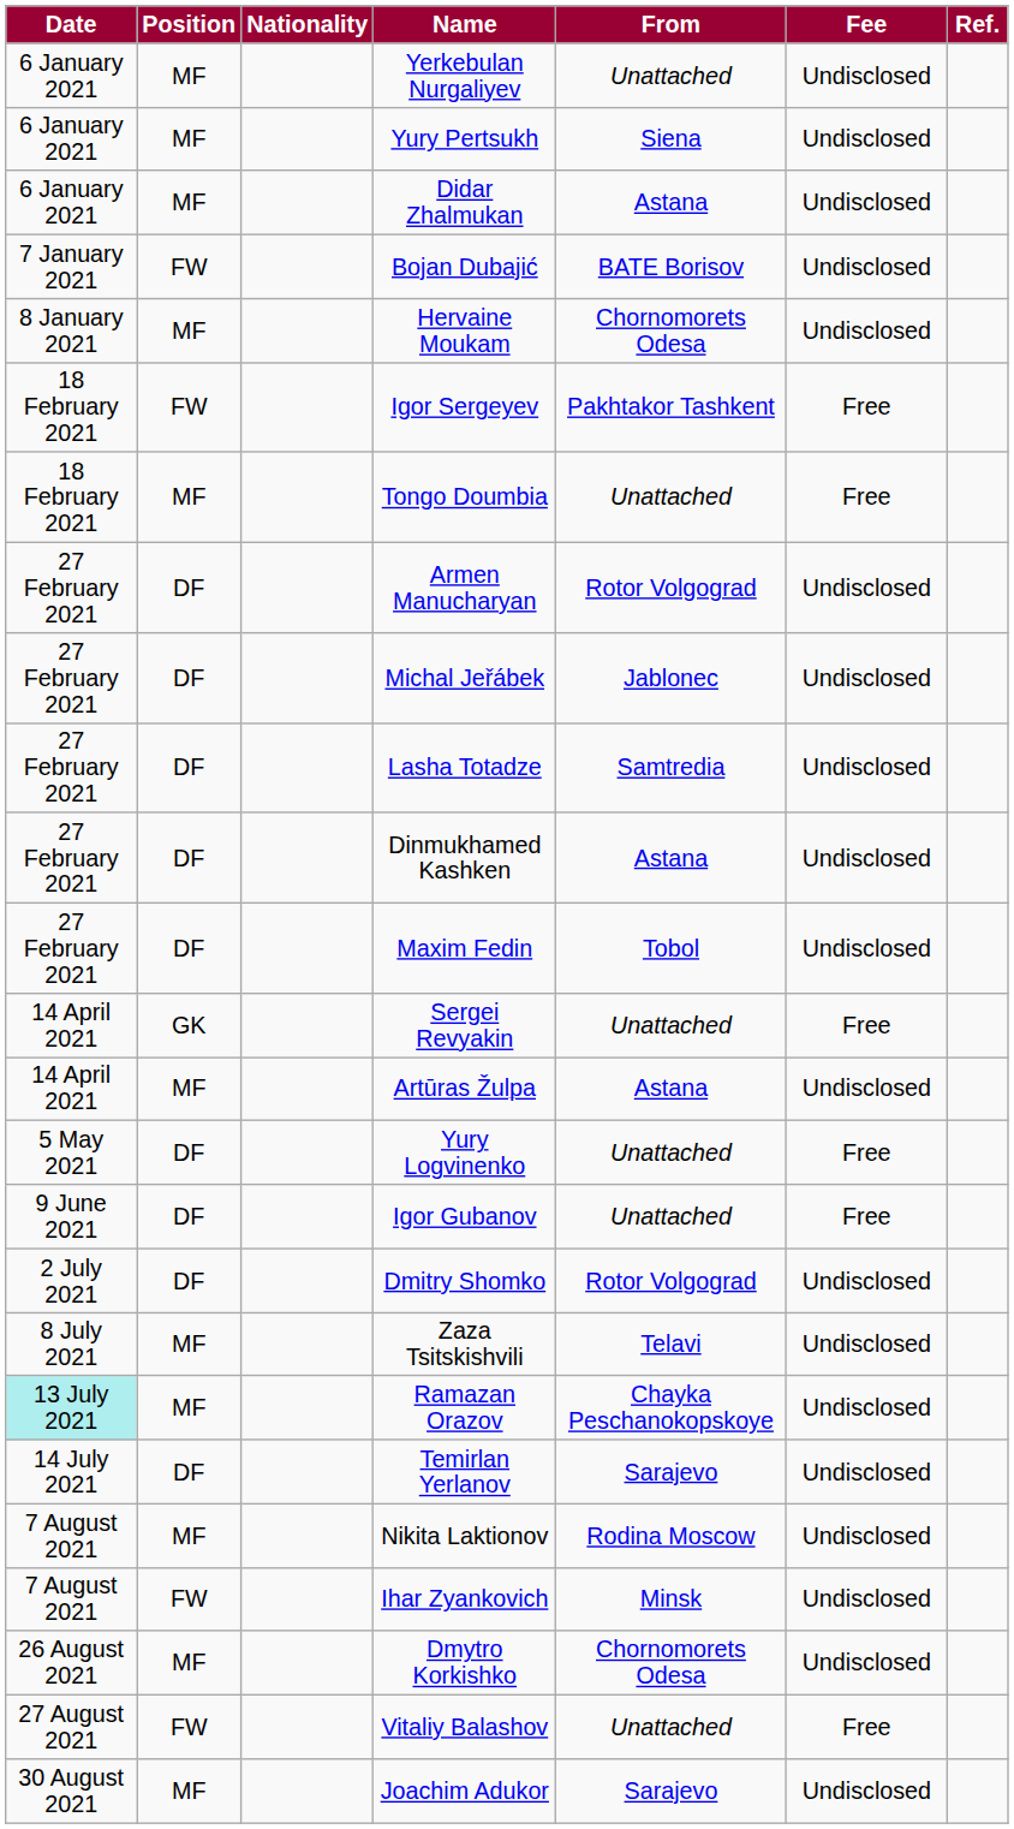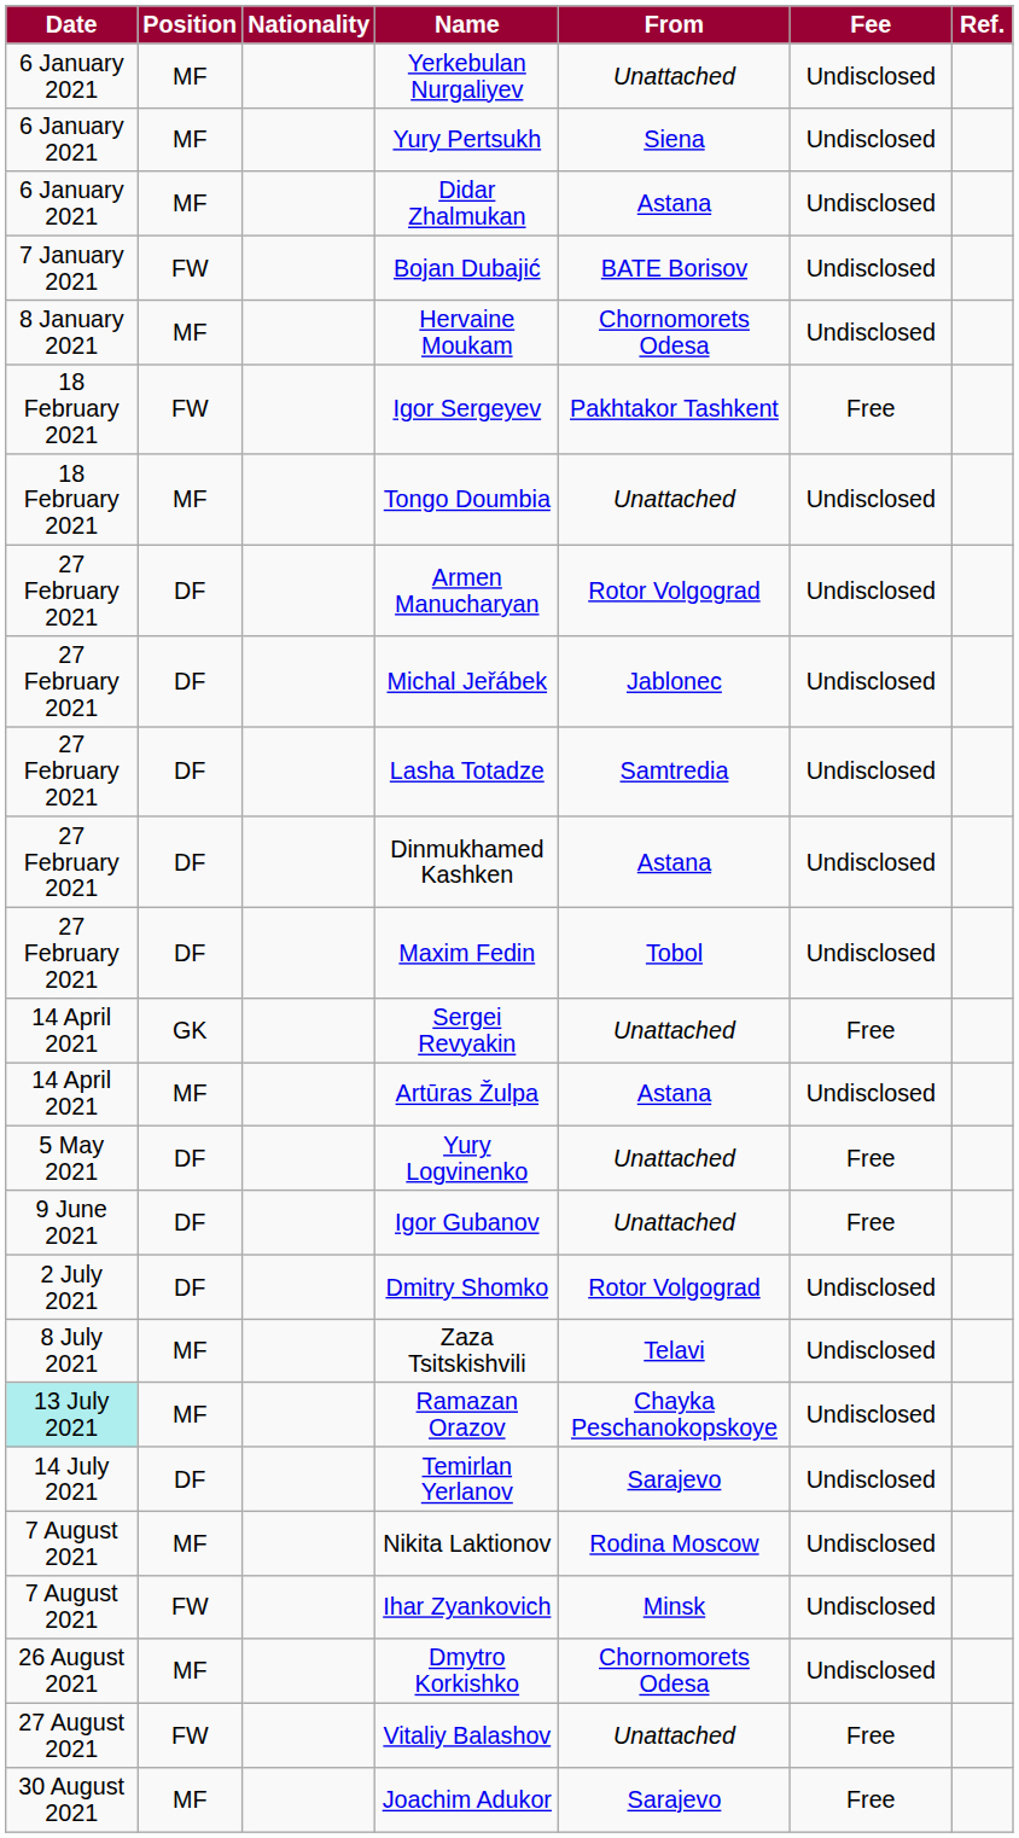 <table class="wikitable"  style="text-align:center; font-size:90%; ">
 <tr>
 <th style="background:#990033; color:#FFFFFF; width:200px;">Date</th>
 <th style="background:#990033; color:#FFFFFF; width:50px;">Position</th>
 <th style="background:#990033; color:#FFFFFF; width:50px;">Nationality</th>
 <th style="background:#990033; color:#FFFFFF; width:200px;">Name</th>
 <th style="background:#990033; color:#FFFFFF; width:200px;">From</th>
 <th style="background:#990033; color:#FFFFFF; width:200px;">Fee</th>
 <th style="background:#990033; color:#FFFFFF; width:50px;">Ref.</th>
 </tr>
 <tr>
 <td>6 January 2021</td>
 <td>MF</td>
 <td></td>
 <td><a href='#'>Yerkebulan Nurgaliyev</a></td>
 <td><em>Unattached</em></td>
 <td>Undisclosed</td>
 <td></td>
 </tr>
 <tr>
 <td>6 January 2021</td>
 <td>MF</td>
 <td></td>
 <td><a href='#'>Yury Pertsukh</a></td>
 <td><a href='#'>Siena</a></td>
 <td>Undisclosed</td>
 <td></td>
 </tr>
 <tr>
 <td>6 January 2021</td>
 <td>MF</td>
 <td></td>
 <td><a href='#'>Didar Zhalmukan</a></td>
 <td><a href='#'>Astana</a></td>
 <td>Undisclosed</td>
 <td></td>
 </tr>
 <tr>
 <td>7 January 2021</td>
 <td>FW</td>
 <td></td>
 <td><a href='#'>Bojan Dubajić</a></td>
 <td><a href='#'>BATE Borisov</a></td>
 <td>Undisclosed</td>
 <td></td>
 </tr>
 <tr>
 <td>8 January 2021</td>
 <td>MF</td>
 <td></td>
 <td><a href='#'>Hervaine Moukam</a></td>
 <td><a href='#'>Chornomorets Odesa</a></td>
 <td>Undisclosed</td>
 <td></td>
 </tr>
 <tr>
 <td>18 February 2021</td>
 <td>FW</td>
 <td></td>
 <td><a href='#'>Igor Sergeyev</a></td>
 <td><a href='#'>Pakhtakor Tashkent</a></td>
 <td>Free</td>
 <td></td>
 </tr>
 <tr>
 <td>18 February 2021</td>
 <td>MF</td>
 <td></td>
 <td><a href='#'>Tongo Doumbia</a></td>
 <td><em>Unattached</em></td>
-<td>Free</td>
+<td>Undisclosed</td>
 <td></td>
 </tr>
 <tr>
 <td>27 February 2021</td>
 <td>DF</td>
 <td></td>
 <td><a href='#'>Armen Manucharyan</a></td>
 <td><a href='#'>Rotor Volgograd</a></td>
 <td>Undisclosed</td>
 <td></td>
 </tr>
 <tr>
 <td>27 February 2021</td>
 <td>DF</td>
 <td></td>
 <td><a href='#'>Michal Jeřábek</a></td>
 <td><a href='#'>Jablonec</a></td>
 <td>Undisclosed</td>
 <td></td>
 </tr>
 <tr>
 <td>27 February 2021</td>
 <td>DF</td>
 <td></td>
 <td><a href='#'>Lasha Totadze</a></td>
 <td><a href='#'>Samtredia</a></td>
 <td>Undisclosed</td>
 <td></td>
 </tr>
 <tr>
 <td>27 February 2021</td>
 <td>DF</td>
 <td></td>
 <td>Dinmukhamed Kashken</td>
 <td><a href='#'>Astana</a></td>
 <td>Undisclosed</td>
 <td></td>
 </tr>
 <tr>
 <td>27 February 2021</td>
 <td>DF</td>
 <td></td>
 <td><a href='#'>Maxim Fedin</a></td>
 <td><a href='#'>Tobol</a></td>
 <td>Undisclosed</td>
 <td></td>
 </tr>
 <tr>
 <td>14 April 2021</td>
 <td>GK</td>
 <td></td>
 <td><a href='#'>Sergei Revyakin</a></td>
 <td><em>Unattached</em></td>
 <td>Free</td>
 <td></td>
 </tr>
 <tr>
 <td>14 April 2021</td>
 <td>MF</td>
 <td></td>
 <td><a href='#'>Artūras Žulpa</a></td>
 <td><a href='#'>Astana</a></td>
 <td>Undisclosed</td>
 <td></td>
 </tr>
 <tr>
 <td>5 May 2021</td>
 <td>DF</td>
 <td></td>
 <td><a href='#'>Yury Logvinenko</a></td>
 <td><em>Unattached</em></td>
 <td>Free</td>
 <td></td>
 </tr>
 <tr>
 <td>9 June 2021</td>
 <td>DF</td>
 <td></td>
 <td><a href='#'>Igor Gubanov</a></td>
 <td><em>Unattached</em></td>
 <td>Free</td>
 <td></td>
 </tr>
 <tr>
 <td>2 July 2021</td>
 <td>DF</td>
 <td></td>
 <td><a href='#'>Dmitry Shomko</a></td>
 <td><a href='#'>Rotor Volgograd</a></td>
 <td>Undisclosed</td>
 <td></td>
 </tr>
 <tr>
 <td>8 July 2021</td>
 <td>MF</td>
 <td></td>
 <td>Zaza Tsitskishvili</td>
 <td><a href='#'>Telavi</a></td>
 <td>Undisclosed</td>
 <td></td>
 </tr>
 <tr>
 <td style="background: paleturquoise;">13 July 2021</td>
 <td>MF</td>
 <td></td>
 <td><a href='#'>Ramazan Orazov</a></td>
 <td><a href='#'>Chayka Peschanokopskoye</a></td>
 <td>Undisclosed</td>
 <td></td>
 </tr>
 <tr>
 <td>14 July 2021</td>
 <td>DF</td>
 <td></td>
 <td><a href='#'>Temirlan Yerlanov</a></td>
 <td><a href='#'>Sarajevo</a></td>
 <td>Undisclosed</td>
 <td></td>
 </tr>
 <tr>
 <td>7 August 2021</td>
 <td>MF</td>
 <td></td>
 <td>Nikita Laktionov</td>
 <td><a href='#'>Rodina Moscow</a></td>
 <td>Undisclosed</td>
 <td></td>
 </tr>
 <tr>
 <td>7 August 2021</td>
 <td>FW</td>
 <td></td>
 <td><a href='#'>Ihar Zyankovich</a></td>
 <td><a href='#'>Minsk</a></td>
 <td>Undisclosed</td>
 <td></td>
 </tr>
 <tr>
 <td>26 August 2021</td>
 <td>MF</td>
 <td></td>
 <td><a href='#'>Dmytro Korkishko</a></td>
 <td><a href='#'>Chornomorets Odesa</a></td>
 <td>Undisclosed</td>
 <td></td>
 </tr>
 <tr>
 <td>27 August 2021</td>
 <td>FW</td>
 <td></td>
 <td><a href='#'>Vitaliy Balashov</a></td>
 <td><em>Unattached</em></td>
 <td>Free</td>
 <td></td>
 </tr>
 <tr>
 <td>30 August 2021</td>
 <td>MF</td>
 <td></td>
 <td><a href='#'>Joachim Adukor</a></td>
 <td><a href='#'>Sarajevo</a></td>
-<td>Undisclosed</td>
+<td>Free</td>
 <td></td>
 </tr>
 </table>
